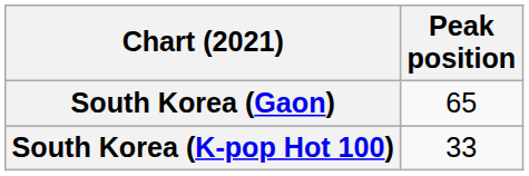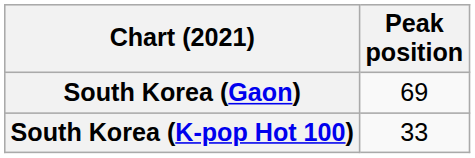 <table class="wikitable plainrowheaders" style="text-align:center">
 <tr>
 <th scope="col">Chart (2021)</th>
 <th scope="col">Peak<br>position</th>
 </tr>
 <tr>
 <th scope="row">South Korea (<a href='#'>Gaon</a>)</th>
-<td>65</td>
+<td>69</td>
 </tr>
 <tr>
 <th scope="row">South Korea (<a href='#'>K-pop Hot 100</a>)</th>
 <td>33</td>
 </tr>
 </table>
